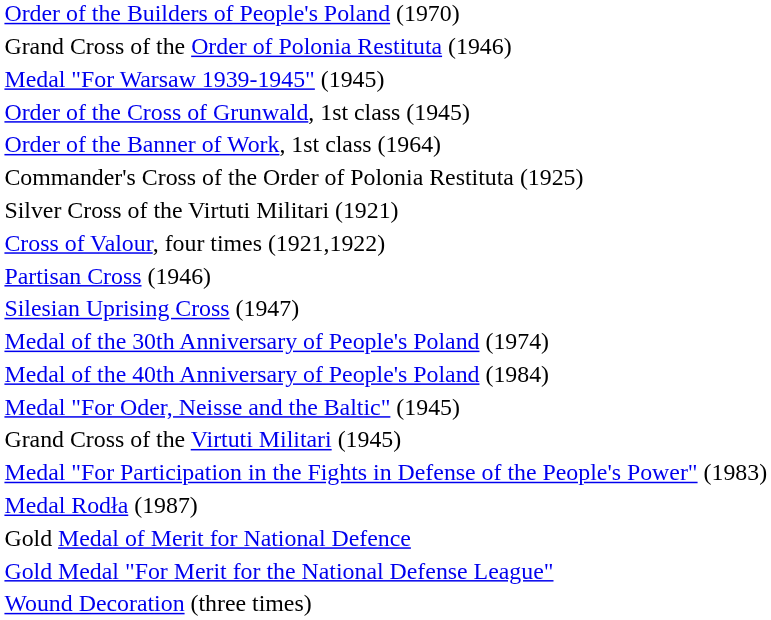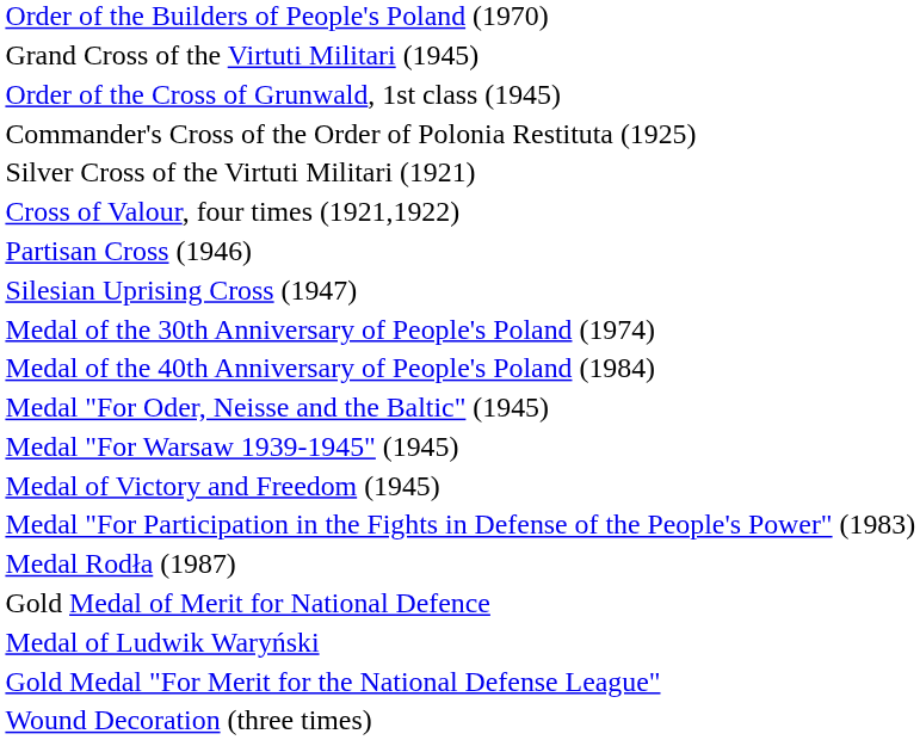 <table>
 <tr>
 <td></td>
 <td><a href='#'>Order of the Builders of People's Poland</a> (1970)</td>
 </tr>
 <tr>
 <td></td>
-<td>Grand Cross of the <a href='#'>Order of Polonia Restituta</a> (1946)</td>
-</tr>
-<tr>
-<td></td>
-<td><a href='#'>Medal "For Warsaw 1939-1945"</a> (1945)</td>
+<td>Grand Cross of the <a href='#'>Virtuti Militari</a> (1945)</td>
 </tr>
 <tr>
 <td></td>
 <td><a href='#'>Order of the Cross of Grunwald</a>, 1st class (1945)</td>
-</tr>
-<tr>
-<td></td>
-<td><a href='#'>Order of the Banner of Work</a>, 1st class (1964)</td>
 </tr>
 <tr>
 <td></td>
 <td>Commander's Cross of the Order of Polonia Restituta (1925)</td>
 </tr>
 <tr>
 <td></td>
 <td>Silver Cross of the Virtuti Militari (1921)</td>
 </tr>
 <tr>
 <td></td>
 <td><a href='#'>Cross of Valour</a>, four times (1921,1922)</td>
 </tr>
 <tr>
 <td></td>
 <td><a href='#'>Partisan Cross</a> (1946)</td>
 </tr>
 <tr>
 <td></td>
 <td><a href='#'>Silesian Uprising Cross</a> (1947)</td>
 </tr>
 <tr>
 <td></td>
 <td><a href='#'>Medal of the 30th Anniversary of People's Poland</a> (1974)</td>
 </tr>
 <tr>
 <td></td>
 <td><a href='#'>Medal of the 40th Anniversary of People's Poland</a> (1984)</td>
 </tr>
 <tr>
 <td></td>
 <td><a href='#'>Medal "For Oder, Neisse and the Baltic"</a> (1945)</td>
 </tr>
 <tr>
 <td></td>
-<td>Grand Cross of the <a href='#'>Virtuti Militari</a> (1945)</td>
+<td><a href='#'>Medal "For Warsaw 1939-1945"</a> (1945)</td>
+</tr>
+<tr>
+<td></td>
+<td><a href='#'>Medal of Victory and Freedom</a> (1945)</td>
 </tr>
 <tr>
 <td></td>
 <td><a href='#'>Medal "For Participation in the Fights in Defense of the People's Power"</a> (1983)</td>
 </tr>
 <tr>
 <td></td>
 <td><a href='#'>Medal Rodła</a> (1987)</td>
 </tr>
 <tr>
 <td></td>
 <td>Gold <a href='#'>Medal of Merit for National Defence</a></td>
 </tr>
 <tr>
 <td></td>
+<td><a href='#'>Medal of Ludwik Waryński</a></td>
+</tr>
+<tr>
+<td></td>
 <td><a href='#'>Gold Medal "For Merit for the National Defense League"</a></td>
 </tr>
 <tr>
 <td></td>
 <td><a href='#'>Wound Decoration</a> (three times)</td>
 </tr>
 </table>
